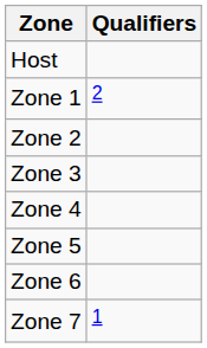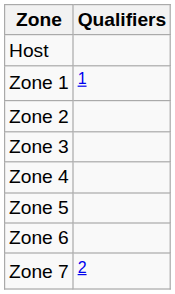 <table class=wikitable>
 <tr>
 <th>Zone</th>
 <th>Qualifiers</th>
 </tr>
 <tr>
 <td>Host</td>
 <td></td>
 </tr>
 <tr>
 <td>Zone 1</td>
-<td><sup><a href='#'>2</a></sup></td>
+<td><sup><a href='#'>1</a></sup></td>
 </tr>
 <tr>
 <td>Zone 2</td>
 <td></td>
 </tr>
 <tr>
 <td>Zone 3</td>
 <td></td>
 </tr>
 <tr>
 <td>Zone 4</td>
 <td></td>
 </tr>
 <tr>
 <td>Zone 5</td>
 <td></td>
 </tr>
 <tr>
 <td>Zone 6</td>
 <td></td>
 </tr>
 <tr>
 <td>Zone 7</td>
-<td><sup><a href='#'>1</a></sup></td>
+<td><sup><a href='#'>2</a></sup></td>
 </tr>
 </table>
